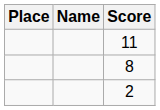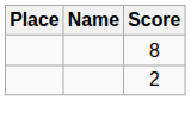 <table class=wikitable style="text-align:center">
 <tr>
 <th>Place</th>
 <th>Name</th>
 <th>Score</th>
-</tr>
-<tr>
-<td width=30></td>
-<td align=left></td>
-<td width=30>11</td>
 </tr>
 <tr>
 <td></td>
 <td align=left></td>
 <td>8</td>
 </tr>
 <tr>
 <td></td>
 <td align=left></td>
 <td>2</td>
 </tr>
 </table>
